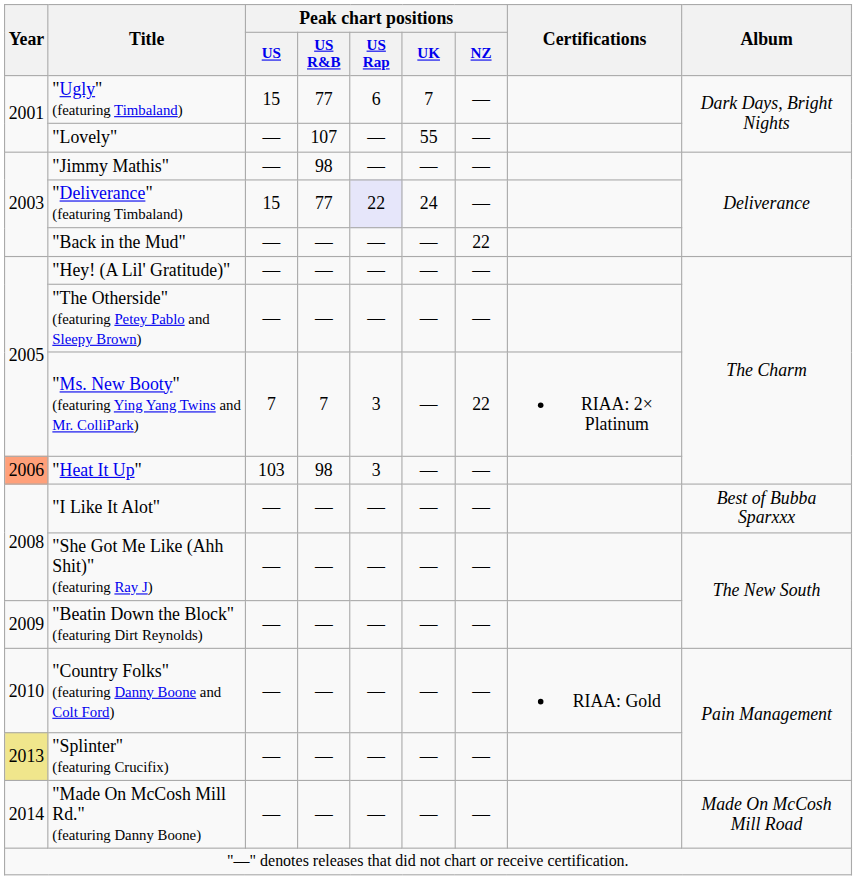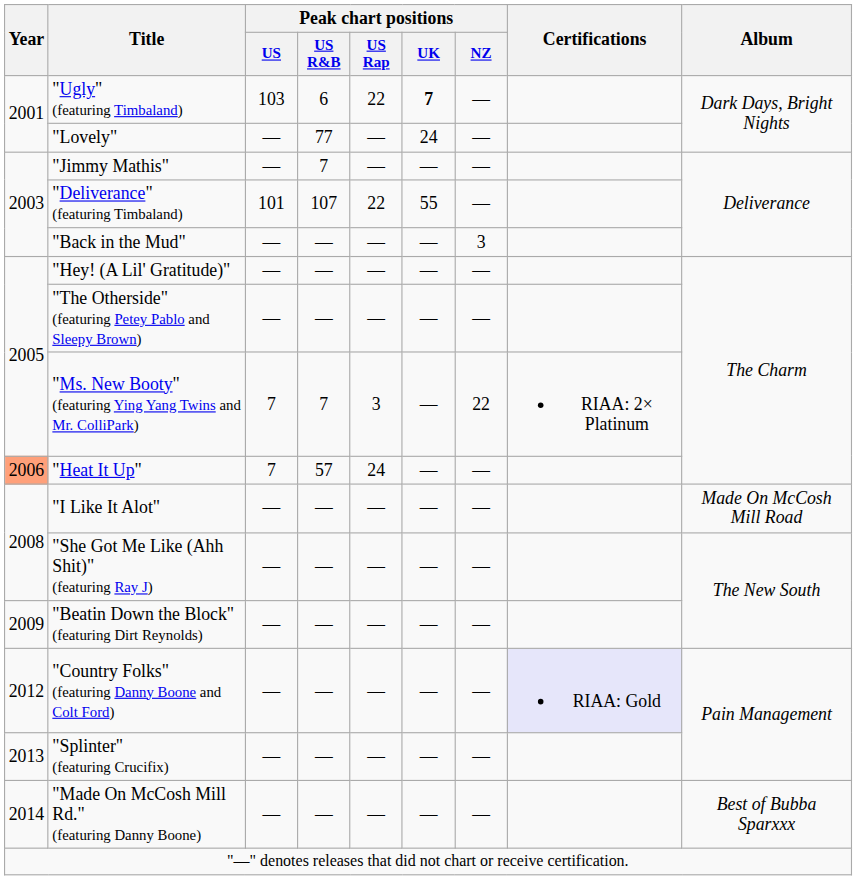 <table class="wikitable" style="text-align:center;">
 <tr>
 <th rowspan="2" style="width:10px;">Year</th>
 <th rowspan="2" style="width:170px;">Title</th>
 <th colspan="5">Peak chart positions</th>
 <th rowspan="2" style="width:150px;">Certifications</th>
 <th rowspan="2" style="width:145px;">Album</th>
 </tr>
 <tr>
 <th style="width:3em; font-size:85%"><a href='#'>US</a><br></th>
 <th style="width:3em; font-size:85%"><a href='#'>US R&B</a><br></th>
 <th style="width:3em; font-size:85%"><a href='#'>US Rap</a><br></th>
 <th style="width:3em; font-size:85%"><a href='#'>UK</a><br></th>
 <th style="width:3em; font-size:85%"><a href='#'>NZ</a><br></th>
 </tr>
 <tr>
 <td rowspan="2">2001</td>
 <td style="text-align:left;">"<a href='#'>Ugly</a>"<br><small>(featuring <a href='#'>Timbaland</a>)</small></td>
-<td>15</td>
-<td>77</td>
+<td>103</td>
 <td>6</td>
-<td>7</td>
+<td>22</td>
+<td><strong>7</strong></td>
 <td>—</td>
 <td></td>
 <td rowspan="2"><em>Dark Days, Bright Nights</em></td>
 </tr>
 <tr>
 <td style="text-align:left;">"Lovely"</td>
 <td>—</td>
-<td>107</td>
+<td>77</td>
 <td>—</td>
-<td>55</td>
+<td>24</td>
 <td>—</td>
 <td></td>
 </tr>
 <tr>
 <td rowspan="3">2003</td>
 <td align="left">"Jimmy Mathis"</td>
 <td>—</td>
-<td>98</td>
+<td>7</td>
 <td>—</td>
 <td>—</td>
 <td>—</td>
 <td></td>
 <td rowspan="3"><em>Deliverance</em></td>
 </tr>
 <tr>
 <td align="left">"<a href='#'>Deliverance</a>"<br><small>(featuring Timbaland)</small></td>
-<td>15</td>
-<td>77</td>
-<td style="background: lavender;">22</td>
-<td>24</td>
+<td>101</td>
+<td>107</td>
+<td>22</td>
+<td>55</td>
 <td>—</td>
 <td></td>
 </tr>
 <tr>
 <td align="left">"Back in the Mud"</td>
 <td>—</td>
 <td>—</td>
 <td>—</td>
 <td>—</td>
-<td>22</td>
+<td>3</td>
 <td></td>
 </tr>
 <tr>
 <td rowspan="3">2005</td>
 <td style="text-align:left;">"Hey! (A Lil' Gratitude)"</td>
 <td>—</td>
 <td>—</td>
 <td>—</td>
 <td>—</td>
 <td>—</td>
 <td></td>
 <td rowspan="4"><em>The Charm</em></td>
 </tr>
 <tr>
 <td style="text-align:left;">"The Otherside"<br><small>(featuring <a href='#'>Petey Pablo</a> and <a href='#'>Sleepy Brown</a>)</small></td>
 <td>—</td>
 <td>—</td>
 <td>—</td>
 <td>—</td>
 <td>—</td>
 <td></td>
 </tr>
 <tr>
 <td style="text-align:left;">"<a href='#'>Ms. New Booty</a>"<br><small>(featuring <a href='#'>Ying Yang Twins</a> and <a href='#'>Mr. ColliPark</a>)</small></td>
 <td>7</td>
 <td>7</td>
 <td>3</td>
 <td>—</td>
 <td>22</td>
 <td><br><ul><li>RIAA: 2× Platinum</li></ul></td>
 </tr>
 <tr>
 <td style="background: lightsalmon;">2006</td>
 <td style="text-align:left;">"<a href='#'>Heat It Up</a>"</td>
-<td>103</td>
-<td>98</td>
-<td>3</td>
+<td>7</td>
+<td>57</td>
+<td>24</td>
 <td>—</td>
 <td>—</td>
 <td></td>
 </tr>
 <tr>
 <td rowspan="2">2008</td>
 <td style="text-align:left;">"I Like It Alot"</td>
 <td>—</td>
 <td>—</td>
 <td>—</td>
 <td>—</td>
 <td>—</td>
 <td></td>
-<td><em>Best of Bubba Sparxxx</em></td>
+<td rowspan="1"><em>Made On McCosh Mill Road</em></td>
 </tr>
 <tr>
 <td style="text-align:left;">"She Got Me Like (Ahh Shit)"<br><small>(featuring <a href='#'>Ray J</a>)</small></td>
 <td>—</td>
 <td>—</td>
 <td>—</td>
 <td>—</td>
 <td>—</td>
 <td></td>
 <td rowspan="2"><em>The New South</em></td>
 </tr>
 <tr>
 <td>2009</td>
 <td style="text-align:left;">"Beatin Down the Block"<br><small>(featuring Dirt Reynolds)</small></td>
 <td>—</td>
 <td>—</td>
 <td>—</td>
 <td>—</td>
 <td>—</td>
 <td></td>
 </tr>
 <tr>
-<td>2010</td>
+<td>2012</td>
 <td style="text-align:left;">"Country Folks"<br><small>(featuring <a href='#'>Danny Boone</a> and <a href='#'>Colt Ford</a>)</small></td>
 <td>—</td>
 <td>—</td>
 <td>—</td>
 <td>—</td>
 <td>—</td>
-<td><br><ul><li>RIAA: Gold</li></ul></td>
+<td style="background: lavender;"><br><ul><li>RIAA: Gold</li></ul></td>
 <td rowspan="2"><em>Pain Management</em></td>
 </tr>
 <tr>
-<td style="background: khaki;">2013</td>
+<td>2013</td>
 <td style="text-align:left;">"Splinter"<br><small>(featuring Crucifix)</small></td>
 <td>—</td>
 <td>—</td>
 <td>—</td>
 <td>—</td>
 <td>—</td>
 <td></td>
 </tr>
 <tr>
 <td>2014</td>
 <td style="text-align:left;">"Made On McCosh Mill Rd."<br><small>(featuring Danny Boone)</small></td>
 <td>—</td>
 <td>—</td>
 <td>—</td>
 <td>—</td>
 <td>—</td>
 <td></td>
-<td rowspan="1"><em>Made On McCosh Mill Road</em></td>
+<td><em>Best of Bubba Sparxxx</em></td>
 </tr>
 <tr>
 <td colspan="9" style="font-size:90%">"—" denotes releases that did not chart or receive certification.</td>
 </tr>
 </table>
